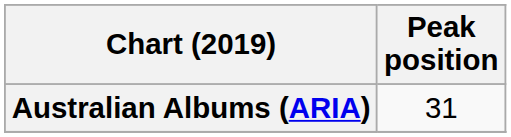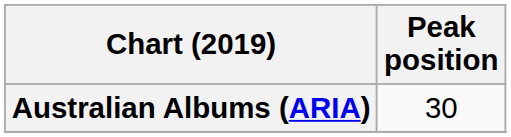 <table class="wikitable sortable plainrowheaders" style="text-align:center">
 <tr>
 <th scope="col">Chart (2019)</th>
 <th scope="col">Peak<br>position</th>
 </tr>
 <tr>
 <th scope="row">Australian Albums (<a href='#'>ARIA</a>)</th>
-<td>31</td>
+<td>30</td>
 </tr>
 <tr>
 </tr>
 <tr>
 </tr>
 </table>
